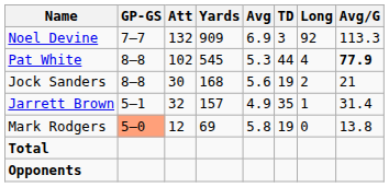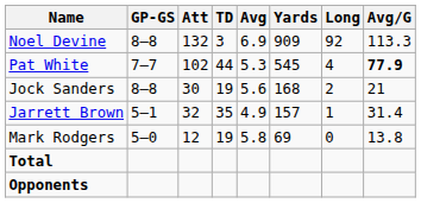 <table class="wikitable" style="white-space:nowrap;">
 <tr>
 <th>Name</th>
 <th>GP-GS</th>
 <th>Att</th>
+<th>TD</th>
+<th>Avg</th>
 <th>Yards</th>
-<th>Avg</th>
-<th>TD</th>
 <th>Long</th>
 <th>Avg/G</th>
 </tr>
 <tr>
 <td><a href='#'>Noel Devine</a></td>
-<td>7–7</td>
+<td>8–8</td>
 <td>132</td>
+<td>3</td>
+<td>6.9</td>
 <td>909</td>
-<td>6.9</td>
-<td>3</td>
 <td>92</td>
 <td>113.3</td>
 </tr>
 <tr>
 <td><a href='#'>Pat White</a></td>
-<td>8–8</td>
+<td>7–7</td>
 <td>102</td>
+<td>44</td>
+<td>5.3</td>
 <td>545</td>
-<td>5.3</td>
-<td>44</td>
 <td>4</td>
 <td><strong>77.9</strong></td>
 </tr>
 <tr>
 <td>Jock Sanders</td>
 <td>8–8</td>
 <td>30</td>
+<td>19</td>
+<td>5.6</td>
 <td>168</td>
-<td>5.6</td>
-<td>19</td>
 <td>2</td>
 <td>21</td>
 </tr>
 <tr>
 <td><a href='#'>Jarrett Brown</a></td>
 <td>5–1</td>
 <td>32</td>
+<td>35</td>
+<td>4.9</td>
 <td>157</td>
-<td>4.9</td>
-<td>35</td>
 <td>1</td>
 <td>31.4</td>
 </tr>
 <tr>
 <td>Mark Rodgers</td>
-<td style="background: lightsalmon;">5–0</td>
+<td>5–0</td>
 <td>12</td>
+<td>19</td>
+<td>5.8</td>
 <td>69</td>
-<td>5.8</td>
-<td>19</td>
 <td>0</td>
 <td>13.8</td>
 </tr>
 <tr>
 <td><strong>Total</strong></td>
 <td> </td>
 <td> </td>
 <td> </td>
 <td> </td>
 <td> </td>
 <td> </td>
 <td></td>
 </tr>
 <tr>
 <td><strong>Opponents</strong></td>
 <td> </td>
 <td> </td>
 <td> </td>
 <td> </td>
 <td> </td>
 <td> </td>
 <td></td>
 </tr>
 </table>
